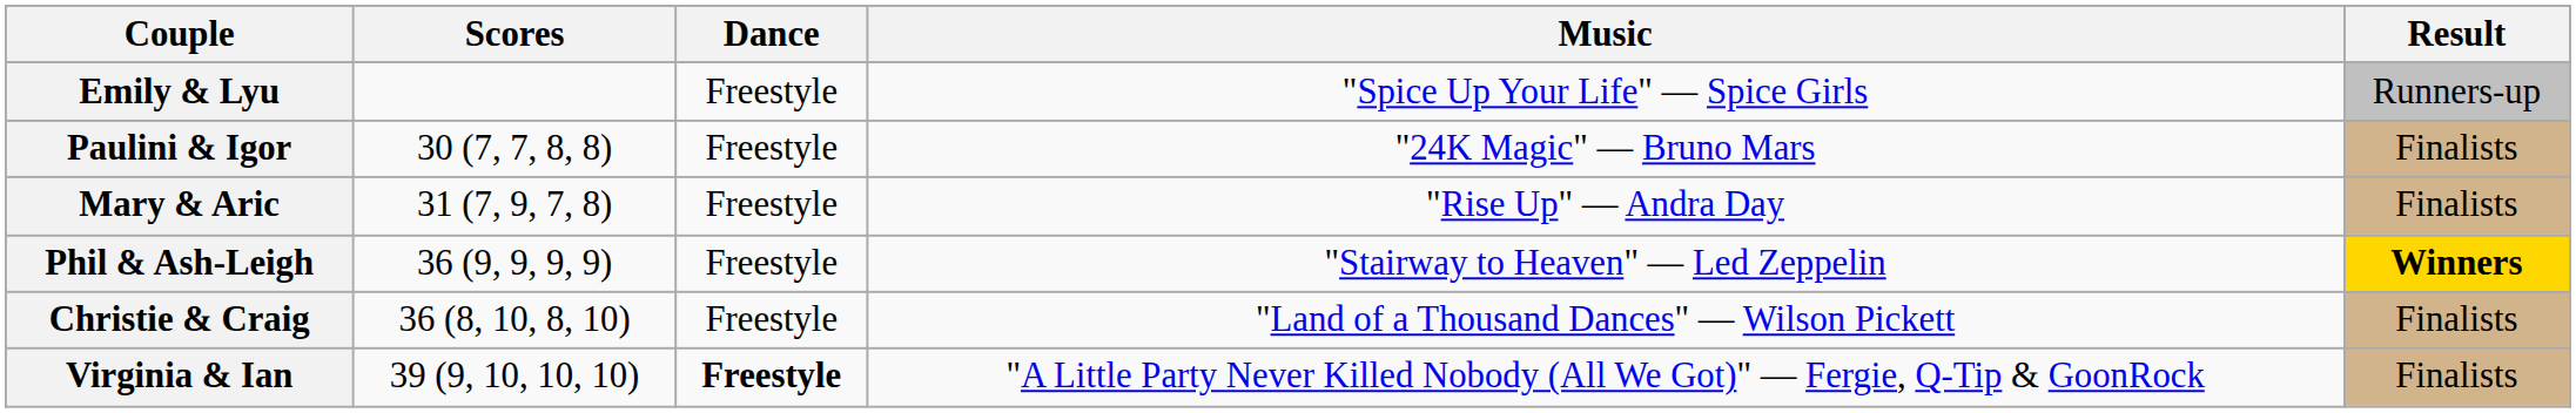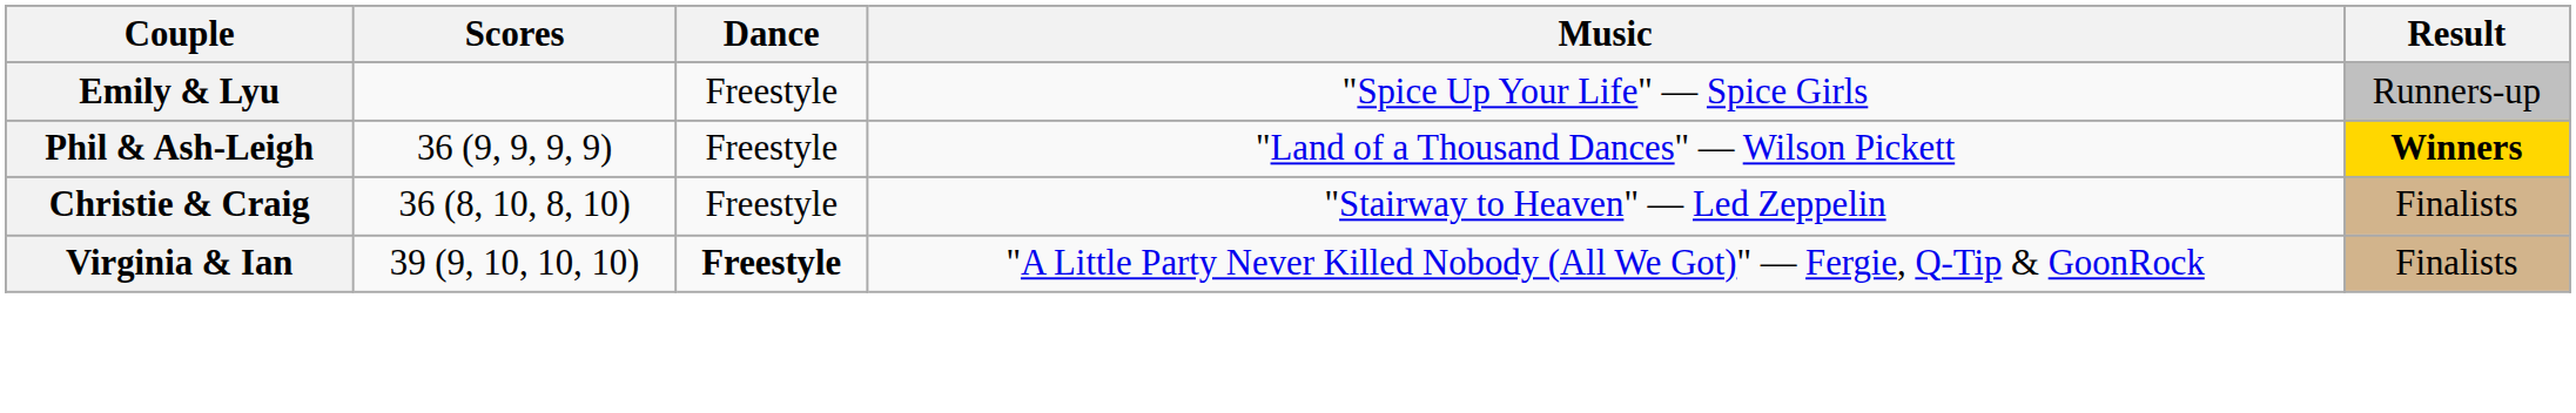 <table class="wikitable sortable" style="text-align:center; width: 90%">
 <tr>
 <th scope="col">Couple</th>
 <th scope="col">Scores</th>
 <th scope="col" class="unsortable">Dance</th>
 <th scope="col" class="unsortable">Music</th>
 <th scope="col" class="unsortable">Result</th>
 </tr>
 <tr>
 <th scope="row">Emily & Lyu</th>
 <td></td>
 <td>Freestyle</td>
 <td>"<a href='#'>Spice Up Your Life</a>" — <a href='#'>Spice Girls</a></td>
 <td bgcolor="silver">Runners-up</td>
 </tr>
 <tr>
-<th scope="row">Paulini & Igor</th>
-<td>30 (7, 7, 8, 8)</td>
-<td>Freestyle</td>
-<td>"<a href='#'>24K Magic</a>" — <a href='#'>Bruno Mars</a></td>
-<td bgcolor="tan">Finalists</td>
-</tr>
-<tr>
-<th scope="row">Mary & Aric</th>
-<td>31 (7, 9, 7, 8)</td>
-<td>Freestyle</td>
-<td>"<a href='#'>Rise Up</a>" — <a href='#'>Andra Day</a></td>
-<td bgcolor="tan">Finalists</td>
-</tr>
-<tr>
 <th scope="row">Phil & Ash-Leigh</th>
 <td>36 (9, 9, 9, 9)</td>
 <td>Freestyle</td>
-<td>"<a href='#'>Stairway to Heaven</a>" — <a href='#'>Led Zeppelin</a></td>
+<td>"<a href='#'>Land of a Thousand Dances</a>" — <a href='#'>Wilson Pickett</a></td>
 <td bgcolor="gold"><strong>Winners</strong></td>
 </tr>
 <tr>
 <th scope="row">Christie & Craig</th>
 <td>36 (8, 10, 8, 10)</td>
 <td>Freestyle</td>
-<td>"<a href='#'>Land of a Thousand Dances</a>" — <a href='#'>Wilson Pickett</a></td>
+<td>"<a href='#'>Stairway to Heaven</a>" — <a href='#'>Led Zeppelin</a></td>
 <td bgcolor="tan">Finalists</td>
 </tr>
 <tr>
 <th scope="row">Virginia & Ian</th>
 <td>39 (9, 10, 10, 10)</td>
 <td><strong>Freestyle</strong></td>
 <td>"<a href='#'>A Little Party Never Killed Nobody (All We Got)</a>" — <a href='#'>Fergie</a>, <a href='#'>Q-Tip</a> & <a href='#'>GoonRock</a></td>
 <td bgcolor="tan">Finalists</td>
 </tr>
 </table>
